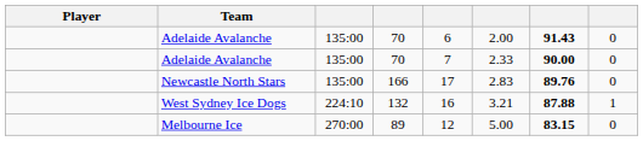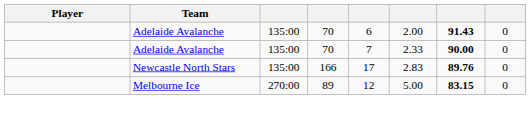 <table class="wikitable sortable" style="text-align:center;">
 <tr>
 <th width="170px">Player</th>
 <th width="175px">Team</th>
 <th width="60px"></th>
 <th width="50px"></th>
 <th width="50px"></th>
 <th width="60px"></th>
 <th width="60px"></th>
 <th width="50px"></th>
 </tr>
 <tr>
 <td align="left"></td>
 <td align="left"><a href='#'>Adelaide Avalanche</a></td>
 <td>135:00</td>
 <td>70</td>
 <td>6</td>
 <td>2.00</td>
 <td><strong>91.43</strong></td>
 <td>0</td>
 </tr>
 <tr>
 <td align="left"></td>
 <td align="left"><a href='#'>Adelaide Avalanche</a></td>
 <td>135:00</td>
 <td>70</td>
 <td>7</td>
 <td>2.33</td>
 <td><strong>90.00</strong></td>
 <td>0</td>
 </tr>
 <tr>
 <td align="left"></td>
 <td align="left"><a href='#'>Newcastle North Stars</a></td>
 <td>135:00</td>
 <td>166</td>
 <td>17</td>
 <td>2.83</td>
 <td><strong>89.76</strong></td>
 <td>0</td>
 </tr>
 <tr>
 <td align="left"></td>
-<td align="left"><a href='#'>West Sydney Ice Dogs</a></td>
-<td>224:10</td>
-<td>132</td>
-<td>16</td>
-<td>3.21</td>
-<td><strong>87.88</strong></td>
-<td>1</td>
-</tr>
-<tr>
-<td align="left"></td>
 <td align="left"><a href='#'>Melbourne Ice</a></td>
 <td>270:00</td>
 <td>89</td>
 <td>12</td>
 <td>5.00</td>
 <td><strong>83.15</strong></td>
 <td>0</td>
 </tr>
 </table>
